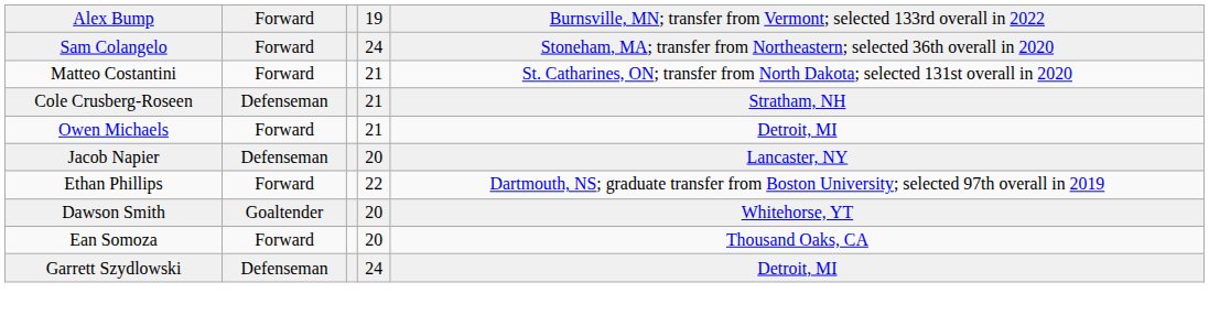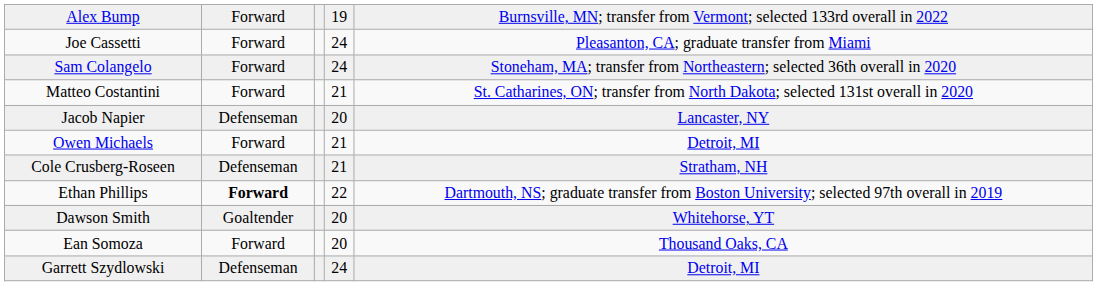 <table class="wikitable" width="1100">
 <tr align="center" bgcolor="f0f0f0">
 <td><a href='#'>Alex Bump</a></td>
 <td>Forward</td>
 <td></td>
 <td>19</td>
 <td><a href='#'>Burnsville, MN</a>; transfer from <a href='#'>Vermont</a>; selected 133rd overall in <a href='#'>2022</a></td>
+</tr>
+<tr align="center" bgcolor="">
+<td>Joe Cassetti</td>
+<td>Forward</td>
+<td></td>
+<td>24</td>
+<td><a href='#'>Pleasanton, CA</a>; graduate transfer from <a href='#'>Miami</a></td>
 </tr>
 <tr align="center" bgcolor="f0f0f0">
 <td><a href='#'>Sam Colangelo</a></td>
 <td>Forward</td>
 <td></td>
 <td>24</td>
 <td><a href='#'>Stoneham, MA</a>; transfer from <a href='#'>Northeastern</a>; selected 36th overall in <a href='#'>2020</a></td>
 </tr>
 <tr align="center" bgcolor="">
 <td>Matteo Costantini</td>
 <td>Forward</td>
 <td></td>
 <td>21</td>
 <td><a href='#'>St. Catharines, ON</a>; transfer from <a href='#'>North Dakota</a>; selected 131st overall in <a href='#'>2020</a></td>
 </tr>
 <tr align="center" bgcolor="f0f0f0">
-<td>Cole Crusberg-Roseen</td>
+<td>Jacob Napier</td>
 <td>Defenseman</td>
 <td></td>
-<td>21</td>
-<td><a href='#'>Stratham, NH</a></td>
+<td>20</td>
+<td><a href='#'>Lancaster, NY</a></td>
 </tr>
 <tr align="center" bgcolor="">
 <td><a href='#'>Owen Michaels</a></td>
 <td>Forward</td>
 <td></td>
 <td>21</td>
 <td><a href='#'>Detroit, MI</a></td>
 </tr>
 <tr align="center" bgcolor="f0f0f0">
-<td>Jacob Napier</td>
+<td>Cole Crusberg-Roseen</td>
 <td>Defenseman</td>
 <td></td>
-<td>20</td>
-<td><a href='#'>Lancaster, NY</a></td>
+<td>21</td>
+<td><a href='#'>Stratham, NH</a></td>
 </tr>
 <tr align="center" bgcolor="">
 <td>Ethan Phillips</td>
-<td>Forward</td>
+<td><strong>Forward</strong></td>
 <td></td>
 <td>22</td>
 <td><a href='#'>Dartmouth, NS</a>; graduate transfer from <a href='#'>Boston University</a>; selected 97th overall in <a href='#'>2019</a></td>
 </tr>
 <tr align="center" bgcolor="f0f0f0">
 <td>Dawson Smith</td>
 <td>Goaltender</td>
 <td></td>
 <td>20</td>
 <td><a href='#'>Whitehorse, YT</a></td>
 </tr>
 <tr align="center" bgcolor="">
 <td>Ean Somoza</td>
 <td>Forward</td>
 <td></td>
 <td>20</td>
 <td><a href='#'>Thousand Oaks, CA</a></td>
 </tr>
 <tr align="center" bgcolor="f0f0f0">
 <td>Garrett Szydlowski</td>
 <td>Defenseman</td>
 <td></td>
 <td>24</td>
 <td><a href='#'>Detroit, MI</a></td>
 </tr>
 </table>
